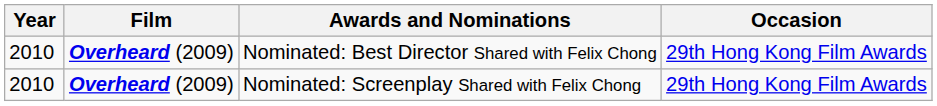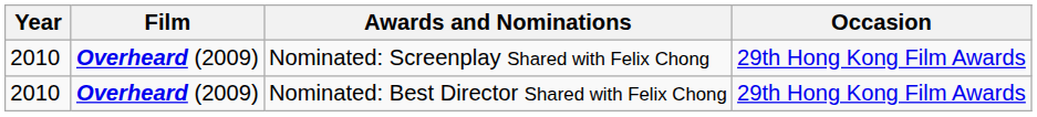 <table class="wikitable">
 <tr>
 <th align="left" valign="top" width="40">Year</th>
 <th align="left" valign="top">Film</th>
 <th align="left" valign="top">Awards and Nominations</th>
 <th align="left" valign="top">Occasion</th>
 </tr>
 <tr>
 <td align="left" valign="top">2010</td>
 <td align="left" valign="top"><strong><em><a href='#'>Overheard</a></em></strong> (2009)</td>
-<td align="left" valign="top">Nominated: Best Director <small> Shared with Felix Chong </small></td>
+<td align="left" valign="top">Nominated: Screenplay <small> Shared with Felix Chong </small></td>
 <td align="left" valign="top"><a href='#'>29th Hong Kong Film Awards</a></td>
 </tr>
 <tr>
 <td align="left" valign="top">2010</td>
 <td align="left" valign="top"><strong><em><a href='#'>Overheard</a></em></strong> (2009)</td>
-<td align="left" valign="top">Nominated: Screenplay <small> Shared with Felix Chong </small></td>
+<td align="left" valign="top">Nominated: Best Director <small> Shared with Felix Chong </small></td>
 <td align="left" valign="top"><a href='#'>29th Hong Kong Film Awards</a></td>
 </tr>
 </table>
